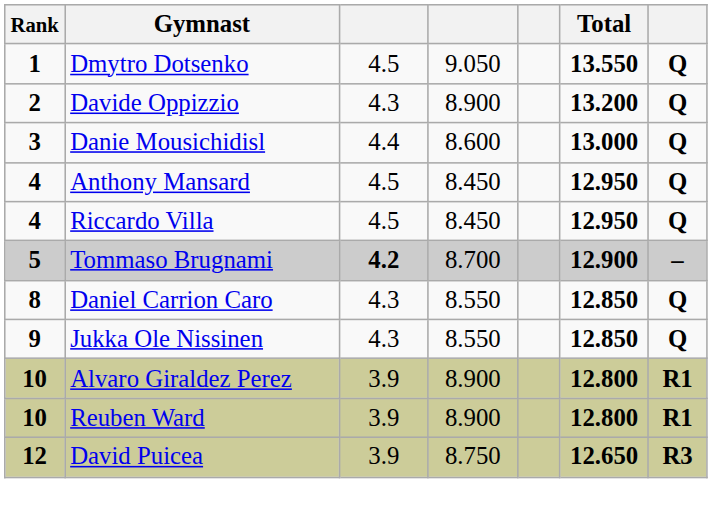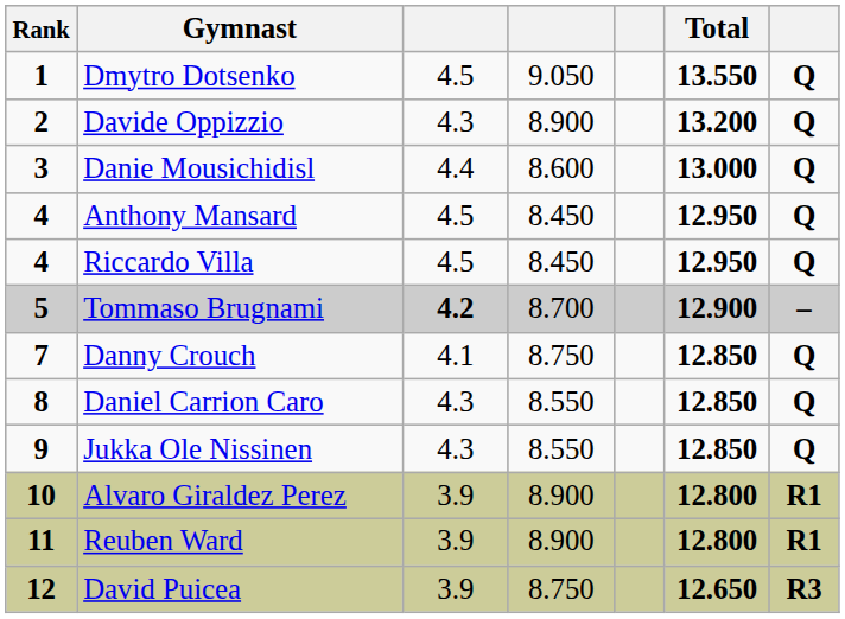 <table style="text-align:center;" class="wikitable sortable">
 <tr>
 <th scope="col" style="width:15px;"><small>Rank</small></th>
 <th scope="col" style="width:170px;">Gymnast</th>
 <th scope="col" style="width:50px;"><small></small></th>
 <th scope="col" style="width:50px;"><small></small></th>
 <th scope="col" style="width:20px;"><small></small></th>
 <th scope="col" style="width:50px;">Total</th>
 <th scope="col" style="width:30px;"><small></small></th>
 </tr>
 <tr>
 <td scope="row" style="text-align:center"><strong>1</strong></td>
 <td align="left"> <a href='#'>Dmytro Dotsenko</a></td>
 <td>4.5</td>
 <td>9.050</td>
 <td></td>
 <td><strong>13.550</strong></td>
 <td><strong>Q</strong></td>
 </tr>
 <tr>
 <td scope="row" style="text-align:center"><strong>2</strong></td>
 <td align="left"> <a href='#'>Davide Oppizzio</a></td>
 <td>4.3</td>
 <td>8.900</td>
 <td></td>
 <td><strong>13.200</strong></td>
 <td><strong>Q</strong></td>
 </tr>
 <tr>
 <td scope="row" style="text-align:center"><strong>3</strong></td>
 <td align="left"> <a href='#'>Danie Mousichidisl</a></td>
 <td>4.4</td>
 <td>8.600</td>
 <td></td>
 <td><strong>13.000</strong></td>
 <td><strong>Q</strong></td>
 </tr>
 <tr>
 <td scope="row" style="text-align:center"><strong>4</strong></td>
 <td align="left"> <a href='#'>Anthony Mansard</a></td>
 <td>4.5</td>
 <td>8.450</td>
 <td></td>
 <td><strong>12.950</strong></td>
 <td><strong>Q</strong></td>
 </tr>
 <tr>
 <td scope="row" style="text-align:center"><strong>4</strong></td>
 <td align="left"> <a href='#'>Riccardo Villa</a></td>
 <td>4.5</td>
 <td>8.450</td>
 <td></td>
 <td><strong>12.950</strong></td>
 <td><strong>Q</strong></td>
 </tr>
 <tr style="background:#cccccc;">
 <td scope="row" style="text-align:center"><strong>5</strong></td>
 <td align="left"> <a href='#'>Tommaso Brugnami</a></td>
 <td><strong>4.2</strong></td>
 <td>8.700</td>
 <td></td>
 <td><strong>12.900</strong></td>
 <td><strong>–</strong></td>
 </tr>
 <tr>
+<td scope="row" style="text-align:center"><strong>7 </strong></td>
+<td align="left"> <a href='#'>Danny Crouch</a></td>
+<td>4.1</td>
+<td>8.750</td>
+<td></td>
+<td><strong>12.850</strong></td>
+<td><strong>Q</strong></td>
+</tr>
+<tr>
 <td scope="row" style="text-align:center"><strong>8</strong></td>
 <td align="left"> <a href='#'>Daniel Carrion Caro</a></td>
 <td>4.3</td>
 <td>8.550</td>
 <td></td>
 <td><strong>12.850</strong></td>
 <td><strong>Q</strong></td>
 </tr>
 <tr>
 <td scope="row" style="text-align:center"><strong>9</strong></td>
 <td align="left"> <a href='#'>Jukka Ole Nissinen</a></td>
 <td>4.3</td>
 <td>8.550</td>
 <td></td>
 <td><strong>12.850</strong></td>
 <td><strong>Q</strong></td>
 </tr>
 <tr style="background:#cccc99;">
 <td scope="row" style="text-align:center"><strong>10</strong></td>
 <td align="left"> <a href='#'>Alvaro Giraldez Perez</a></td>
 <td>3.9</td>
 <td>8.900</td>
 <td></td>
 <td><strong>12.800 </strong></td>
 <td><strong>R1</strong></td>
 </tr>
 <tr style="background:#cccc99;">
-<td scope="row" style="text-align:center"><strong>10</strong></td>
+<td scope="row" style="text-align:center"><strong>11</strong></td>
 <td align="left"> <a href='#'>Reuben Ward</a></td>
 <td>3.9</td>
 <td>8.900</td>
 <td></td>
 <td><strong>12.800</strong></td>
 <td><strong>R1</strong></td>
 </tr>
 <tr style="background:#cccc99;">
 <td scope="row" style="text-align:center"><strong>12</strong></td>
 <td align="left"> <a href='#'>David Puicea</a></td>
 <td>3.9</td>
 <td>8.750</td>
 <td></td>
 <td><strong>12.650</strong></td>
 <td><strong>R3</strong></td>
 </tr>
 </table>
